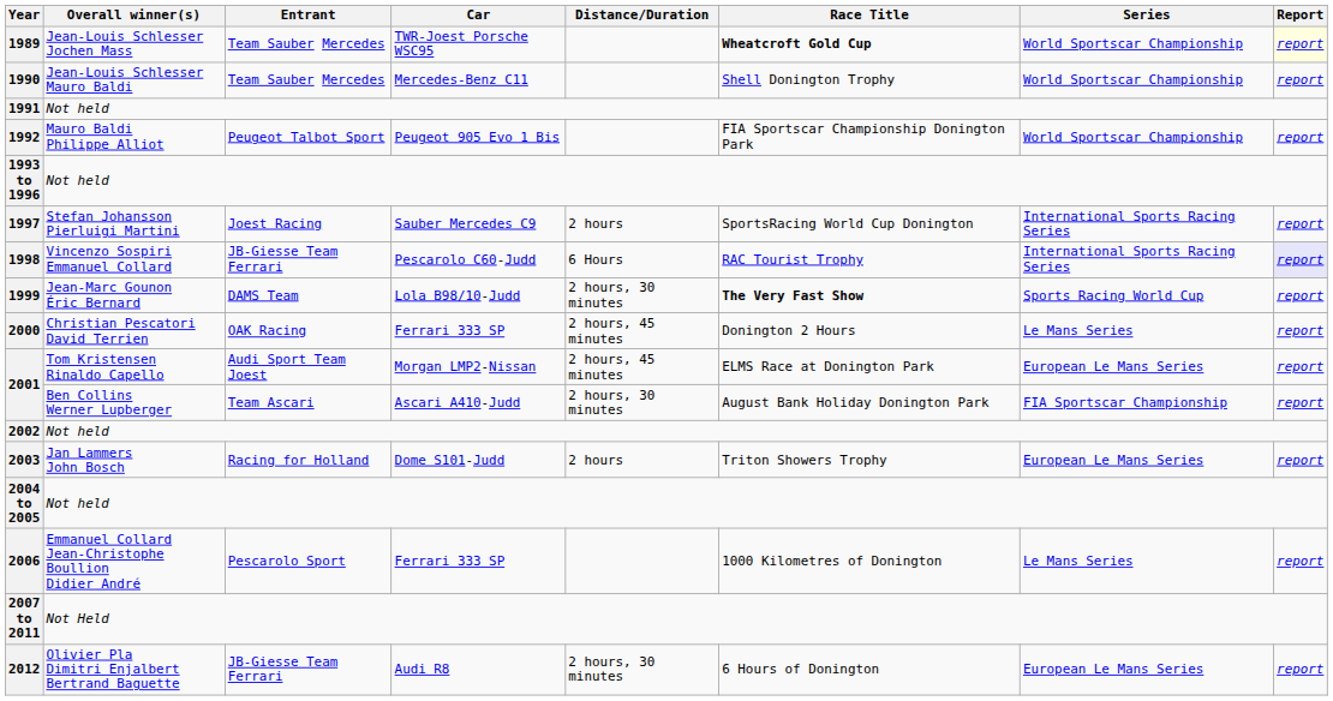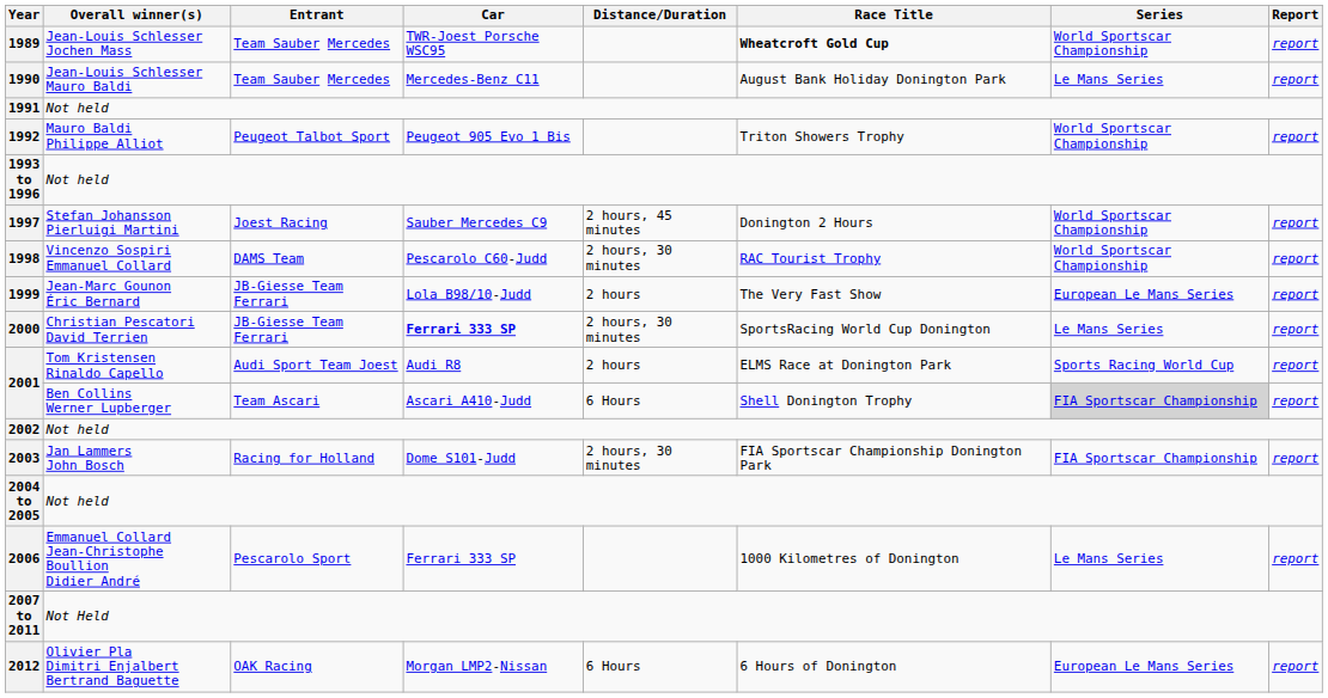 <table class="wikitable" style="font-size: 95%;">
 <tr>
 <th>Year</th>
 <th>Overall winner(s)</th>
 <th>Entrant</th>
 <th>Car</th>
 <th>Distance/Duration</th>
 <th>Race Title</th>
 <th>Series</th>
 <th>Report</th>
 </tr>
 <tr>
 <th>1989</th>
 <td> <a href='#'>Jean-Louis Schlesser</a><br> <a href='#'>Jochen Mass</a></td>
 <td> <a href='#'>Team Sauber</a> <a href='#'>Mercedes</a></td>
 <td><a href='#'>TWR-Joest Porsche WSC95</a></td>
 <td></td>
 <td><strong>Wheatcroft Gold Cup</strong></td>
 <td><a href='#'>World Sportscar Championship</a></td>
-<td style="background: lightyellow;"><em><a href='#'>report</a></em></td>
+<td><em><a href='#'>report</a></em></td>
 </tr>
 <tr>
 <th>1990</th>
 <td> <a href='#'>Jean-Louis Schlesser</a><br> <a href='#'>Mauro Baldi</a></td>
 <td> <a href='#'>Team Sauber</a> <a href='#'>Mercedes</a></td>
 <td><a href='#'>Mercedes-Benz C11</a></td>
 <td></td>
-<td><a href='#'>Shell</a> Donington Trophy</td>
-<td><a href='#'>World Sportscar Championship</a></td>
+<td>August Bank Holiday Donington Park</td>
+<td><a href='#'>Le Mans Series</a></td>
 <td><em><a href='#'>report</a></em></td>
 </tr>
 <tr>
 <th>1991</th>
 <td colspan=7><em>Not held</em></td>
 </tr>
 <tr>
 <th>1992</th>
 <td> <a href='#'>Mauro Baldi</a><br> <a href='#'>Philippe Alliot</a></td>
 <td> <a href='#'>Peugeot Talbot Sport</a></td>
 <td><a href='#'>Peugeot 905 Evo 1 Bis</a></td>
 <td></td>
-<td>FIA Sportscar Championship Donington Park</td>
+<td>Triton Showers Trophy</td>
 <td><a href='#'>World Sportscar Championship</a></td>
 <td><em><a href='#'>report</a></em></td>
 </tr>
 <tr>
 <th>1993<br>to<br>1996</th>
 <td colspan=7><em>Not held</em></td>
 </tr>
 <tr>
 <th>1997</th>
 <td> <a href='#'>Stefan Johansson</a><br> <a href='#'>Pierluigi Martini</a></td>
 <td> <a href='#'>Joest Racing</a></td>
 <td><a href='#'>Sauber Mercedes C9</a></td>
-<td>2 hours</td>
-<td>SportsRacing World Cup Donington</td>
-<td><a href='#'>International Sports Racing Series</a></td>
+<td>2 hours, 45 minutes</td>
+<td>Donington 2 Hours</td>
+<td><a href='#'>World Sportscar Championship</a></td>
 <td><em><a href='#'>report</a></em></td>
 </tr>
 <tr>
 <th>1998</th>
 <td> <a href='#'>Vincenzo Sospiri</a><br> <a href='#'>Emmanuel Collard</a></td>
-<td> <a href='#'>JB-Giesse Team Ferrari</a></td>
+<td> <a href='#'>DAMS Team</a></td>
 <td><a href='#'>Pescarolo C60</a>-<a href='#'>Judd</a></td>
-<td>6 Hours</td>
+<td>2 hours, 30 minutes</td>
 <td><a href='#'>RAC Tourist Trophy</a></td>
-<td><a href='#'>International Sports Racing Series</a></td>
-<td style="background: lavender;"><em><a href='#'>report</a></em></td>
+<td><a href='#'>World Sportscar Championship</a></td>
+<td><em><a href='#'>report</a></em></td>
 </tr>
 <tr>
 <th>1999</th>
 <td> <a href='#'>Jean-Marc Gounon</a><br> <a href='#'>Éric Bernard</a></td>
-<td> <a href='#'>DAMS Team</a></td>
+<td> <a href='#'>JB-Giesse Team Ferrari</a></td>
 <td><a href='#'>Lola B98/10</a>-<a href='#'>Judd</a></td>
-<td>2 hours, 30 minutes</td>
-<td><strong>The Very Fast Show</strong></td>
-<td><a href='#'>Sports Racing World Cup</a></td>
+<td>2 hours</td>
+<td>The Very Fast Show</td>
+<td><a href='#'>European Le Mans Series</a></td>
 <td><em><a href='#'>report</a></em></td>
 </tr>
 <tr>
 <th>2000</th>
 <td> <a href='#'>Christian Pescatori</a><br> <a href='#'>David Terrien</a></td>
-<td> <a href='#'>OAK Racing</a></td>
-<td><a href='#'>Ferrari 333 SP</a></td>
-<td>2 hours, 45 minutes</td>
-<td>Donington 2 Hours</td>
+<td> <a href='#'>JB-Giesse Team Ferrari</a></td>
+<td><strong><a href='#'>Ferrari 333 SP</a></strong></td>
+<td>2 hours, 30 minutes</td>
+<td>SportsRacing World Cup Donington</td>
 <td><a href='#'>Le Mans Series</a></td>
 <td><em><a href='#'>report</a></em></td>
 </tr>
 <tr>
 <th rowspan=2>2001</th>
 <td> <a href='#'>Tom Kristensen</a><br> <a href='#'>Rinaldo Capello</a></td>
 <td> <a href='#'>Audi Sport Team Joest</a></td>
-<td><a href='#'>Morgan LMP2</a>-<a href='#'>Nissan</a></td>
-<td>2 hours, 45 minutes</td>
+<td><a href='#'>Audi R8</a></td>
+<td>2 hours</td>
 <td>ELMS Race at Donington Park</td>
-<td><a href='#'>European Le Mans Series</a></td>
+<td><a href='#'>Sports Racing World Cup</a></td>
 <td><em><a href='#'>report</a></em></td>
 </tr>
 <tr>
 <td> <a href='#'>Ben Collins</a><br> <a href='#'>Werner Lupberger</a></td>
 <td> <a href='#'>Team Ascari</a></td>
 <td><a href='#'>Ascari A410</a>-<a href='#'>Judd</a></td>
-<td>2 hours, 30 minutes</td>
-<td>August Bank Holiday Donington Park</td>
-<td><a href='#'>FIA Sportscar Championship</a></td>
+<td>6 Hours</td>
+<td><a href='#'>Shell</a> Donington Trophy</td>
+<td style="background: lightgrey;"><a href='#'>FIA Sportscar Championship</a></td>
 <td><em><a href='#'>report</a></em></td>
 </tr>
 <tr>
 <th>2002</th>
 <td colspan=7><em>Not held</em></td>
 </tr>
 <tr>
 <th>2003</th>
 <td> <a href='#'>Jan Lammers</a><br> <a href='#'>John Bosch</a></td>
 <td> <a href='#'>Racing for Holland</a></td>
 <td><a href='#'>Dome S101</a>-<a href='#'>Judd</a></td>
-<td>2 hours</td>
-<td>Triton Showers Trophy</td>
-<td><a href='#'>European Le Mans Series</a></td>
+<td>2 hours, 30 minutes</td>
+<td>FIA Sportscar Championship Donington Park</td>
+<td><a href='#'>FIA Sportscar Championship</a></td>
 <td><em><a href='#'>report</a></em></td>
 </tr>
 <tr>
 <th>2004<br>to<br>2005</th>
 <td colspan=7><em>Not held</em></td>
 </tr>
 <tr>
 <th>2006</th>
 <td> <a href='#'>Emmanuel Collard</a><br> <a href='#'>Jean-Christophe Boullion</a><br> <a href='#'>Didier André</a></td>
 <td> <a href='#'>Pescarolo Sport</a></td>
 <td><a href='#'>Ferrari 333 SP</a></td>
 <td></td>
 <td>1000 Kilometres of Donington</td>
 <td><a href='#'>Le Mans Series</a></td>
 <td><em><a href='#'>report</a></em></td>
 </tr>
 <tr>
 <th>2007<br>to<br>2011</th>
 <td colspan=7><em>Not Held</em></td>
 </tr>
 <tr>
 <th>2012</th>
 <td> <a href='#'>Olivier Pla</a><br> <a href='#'>Dimitri Enjalbert</a><br> <a href='#'>Bertrand Baguette</a></td>
-<td> <a href='#'>JB-Giesse Team Ferrari</a></td>
-<td><a href='#'>Audi R8</a></td>
-<td>2 hours, 30 minutes</td>
+<td> <a href='#'>OAK Racing</a></td>
+<td><a href='#'>Morgan LMP2</a>-<a href='#'>Nissan</a></td>
+<td>6 Hours</td>
 <td>6 Hours of Donington</td>
 <td><a href='#'>European Le Mans Series</a></td>
 <td><em><a href='#'>report</a></em></td>
 </tr>
 </table>
